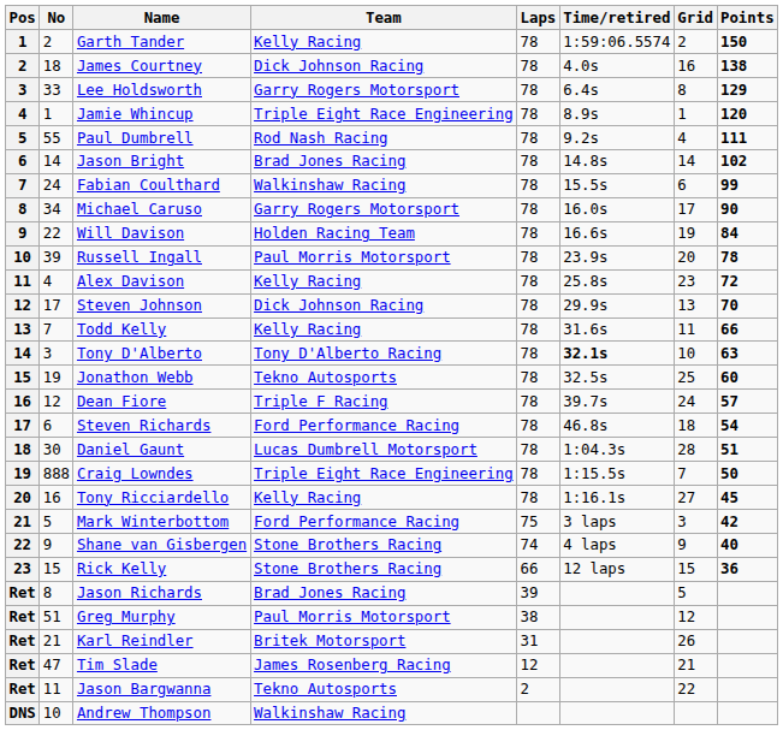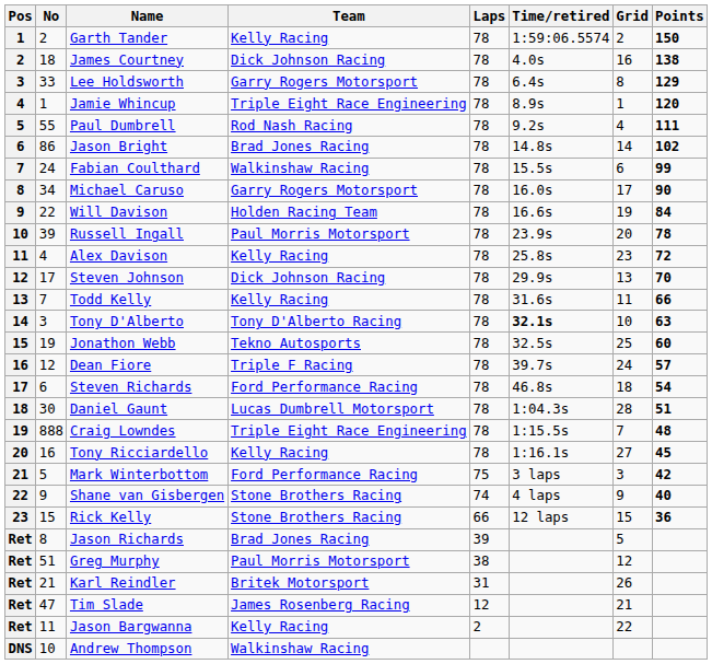 <table class="wikitable" style="font-size: 95%;">
 <tr>
 <th>Pos</th>
 <th>No</th>
 <th>Name</th>
 <th>Team</th>
 <th>Laps</th>
 <th>Time/retired</th>
 <th>Grid</th>
 <th>Points</th>
 </tr>
 <tr>
 <th>1</th>
 <td>2</td>
 <td><a href='#'>Garth Tander</a></td>
 <td><a href='#'>Kelly Racing</a></td>
 <td>78</td>
 <td>1:59:06.5574</td>
 <td>2</td>
 <td><strong>150</strong></td>
 </tr>
 <tr>
 <th>2</th>
 <td>18</td>
 <td><a href='#'>James Courtney</a></td>
 <td><a href='#'>Dick Johnson Racing</a></td>
 <td>78</td>
 <td>4.0s</td>
 <td>16</td>
 <td><strong>138</strong></td>
 </tr>
 <tr>
 <th>3</th>
 <td>33</td>
 <td><a href='#'>Lee Holdsworth</a></td>
 <td><a href='#'>Garry Rogers Motorsport</a></td>
 <td>78</td>
 <td>6.4s</td>
 <td>8</td>
 <td><strong>129</strong></td>
 </tr>
 <tr>
 <th>4</th>
 <td>1</td>
 <td><a href='#'>Jamie Whincup</a></td>
 <td><a href='#'>Triple Eight Race Engineering</a></td>
 <td>78</td>
 <td>8.9s</td>
 <td>1</td>
 <td><strong>120</strong></td>
 </tr>
 <tr>
 <th>5</th>
 <td>55</td>
 <td><a href='#'>Paul Dumbrell</a></td>
 <td><a href='#'>Rod Nash Racing</a></td>
 <td>78</td>
 <td>9.2s</td>
 <td>4</td>
 <td><strong>111</strong></td>
 </tr>
 <tr>
 <th>6</th>
-<td>14</td>
+<td>86</td>
 <td><a href='#'>Jason Bright</a></td>
 <td><a href='#'>Brad Jones Racing</a></td>
 <td>78</td>
 <td>14.8s</td>
 <td>14</td>
 <td><strong>102</strong></td>
 </tr>
 <tr>
 <th>7</th>
 <td>24</td>
 <td><a href='#'>Fabian Coulthard</a></td>
 <td><a href='#'>Walkinshaw Racing</a></td>
 <td>78</td>
 <td>15.5s</td>
 <td>6</td>
 <td><strong>99</strong></td>
 </tr>
 <tr>
 <th>8</th>
 <td>34</td>
 <td><a href='#'>Michael Caruso</a></td>
 <td><a href='#'>Garry Rogers Motorsport</a></td>
 <td>78</td>
 <td>16.0s</td>
 <td>17</td>
 <td><strong>90</strong></td>
 </tr>
 <tr>
 <th>9</th>
 <td>22</td>
 <td><a href='#'>Will Davison</a></td>
 <td><a href='#'>Holden Racing Team</a></td>
 <td>78</td>
 <td>16.6s</td>
 <td>19</td>
 <td><strong>84</strong></td>
 </tr>
 <tr>
 <th>10</th>
 <td>39</td>
 <td><a href='#'>Russell Ingall</a></td>
 <td><a href='#'>Paul Morris Motorsport</a></td>
 <td>78</td>
 <td>23.9s</td>
 <td>20</td>
 <td><strong>78</strong></td>
 </tr>
 <tr>
 <th>11</th>
 <td>4</td>
 <td><a href='#'>Alex Davison</a></td>
 <td><a href='#'>Kelly Racing</a></td>
 <td>78</td>
 <td>25.8s</td>
 <td>23</td>
 <td><strong>72</strong></td>
 </tr>
 <tr>
 <th>12</th>
 <td>17</td>
 <td><a href='#'>Steven Johnson</a></td>
 <td><a href='#'>Dick Johnson Racing</a></td>
 <td>78</td>
 <td>29.9s</td>
 <td>13</td>
 <td><strong>70</strong></td>
 </tr>
 <tr>
 <th>13</th>
 <td>7</td>
 <td><a href='#'>Todd Kelly</a></td>
 <td><a href='#'>Kelly Racing</a></td>
 <td>78</td>
 <td>31.6s</td>
 <td>11</td>
 <td><strong>66</strong></td>
 </tr>
 <tr>
 <th>14</th>
 <td>3</td>
 <td><a href='#'>Tony D'Alberto</a></td>
 <td><a href='#'>Tony D'Alberto Racing</a></td>
 <td>78</td>
 <td><strong>32.1s</strong></td>
 <td>10</td>
 <td><strong>63</strong></td>
 </tr>
 <tr>
 <th>15</th>
 <td>19</td>
 <td><a href='#'>Jonathon Webb</a></td>
 <td><a href='#'>Tekno Autosports</a></td>
 <td>78</td>
 <td>32.5s</td>
 <td>25</td>
 <td><strong>60</strong></td>
 </tr>
 <tr>
 <th>16</th>
 <td>12</td>
 <td><a href='#'>Dean Fiore</a></td>
 <td><a href='#'>Triple F Racing</a></td>
 <td>78</td>
 <td>39.7s</td>
 <td>24</td>
 <td><strong>57</strong></td>
 </tr>
 <tr>
 <th>17</th>
 <td>6</td>
 <td><a href='#'>Steven Richards</a></td>
 <td><a href='#'>Ford Performance Racing</a></td>
 <td>78</td>
 <td>46.8s</td>
 <td>18</td>
 <td><strong>54</strong></td>
 </tr>
 <tr>
 <th>18</th>
 <td>30</td>
 <td><a href='#'>Daniel Gaunt</a></td>
 <td><a href='#'>Lucas Dumbrell Motorsport</a></td>
 <td>78</td>
 <td>1:04.3s</td>
 <td>28</td>
 <td><strong>51</strong></td>
 </tr>
 <tr>
 <th>19</th>
 <td>888</td>
 <td><a href='#'>Craig Lowndes</a></td>
 <td><a href='#'>Triple Eight Race Engineering</a></td>
 <td>78</td>
 <td>1:15.5s</td>
 <td>7</td>
-<td><strong>50</strong></td>
+<td><strong>48</strong></td>
 </tr>
 <tr>
 <th>20</th>
 <td>16</td>
 <td><a href='#'>Tony Ricciardello</a></td>
 <td><a href='#'>Kelly Racing</a></td>
 <td>78</td>
 <td>1:16.1s</td>
 <td>27</td>
 <td><strong>45</strong></td>
 </tr>
 <tr>
 <th>21</th>
 <td>5</td>
 <td><a href='#'>Mark Winterbottom</a></td>
 <td><a href='#'>Ford Performance Racing</a></td>
 <td>75</td>
 <td> 3 laps</td>
 <td>3</td>
 <td><strong>42</strong></td>
 </tr>
 <tr>
 <th>22</th>
 <td>9</td>
 <td><a href='#'>Shane van Gisbergen</a></td>
 <td><a href='#'>Stone Brothers Racing</a></td>
 <td>74</td>
 <td> 4 laps</td>
 <td>9</td>
 <td><strong>40</strong></td>
 </tr>
 <tr>
 <th>23</th>
 <td>15</td>
 <td><a href='#'>Rick Kelly</a></td>
 <td><a href='#'>Stone Brothers Racing</a></td>
 <td>66</td>
 <td> 12 laps</td>
 <td>15</td>
 <td><strong>36</strong></td>
 </tr>
 <tr>
 <th>Ret</th>
 <td>8</td>
 <td><a href='#'>Jason Richards</a></td>
 <td><a href='#'>Brad Jones Racing</a></td>
 <td>39</td>
 <td></td>
 <td>5</td>
 <td></td>
 </tr>
 <tr>
 <th>Ret</th>
 <td>51</td>
 <td><a href='#'>Greg Murphy</a></td>
 <td><a href='#'>Paul Morris Motorsport</a></td>
 <td>38</td>
 <td></td>
 <td>12</td>
 <td></td>
 </tr>
 <tr>
 <th>Ret</th>
 <td>21</td>
 <td><a href='#'>Karl Reindler</a></td>
 <td><a href='#'>Britek Motorsport</a></td>
 <td>31</td>
 <td></td>
 <td>26</td>
 <td></td>
 </tr>
 <tr>
 <th>Ret</th>
 <td>47</td>
 <td><a href='#'>Tim Slade</a></td>
 <td><a href='#'>James Rosenberg Racing</a></td>
 <td>12</td>
 <td></td>
 <td>21</td>
 <td></td>
 </tr>
 <tr>
 <th>Ret</th>
 <td>11</td>
 <td><a href='#'>Jason Bargwanna</a></td>
-<td><a href='#'>Tekno Autosports</a></td>
+<td><a href='#'>Kelly Racing</a></td>
 <td>2</td>
 <td></td>
 <td>22</td>
 <td></td>
 </tr>
 <tr>
 <th>DNS</th>
 <td>10</td>
 <td><a href='#'>Andrew Thompson</a></td>
 <td><a href='#'>Walkinshaw Racing</a></td>
 <td></td>
 <td></td>
 <td></td>
 <td></td>
 </tr>
 <tr>
 </tr>
 </table>
